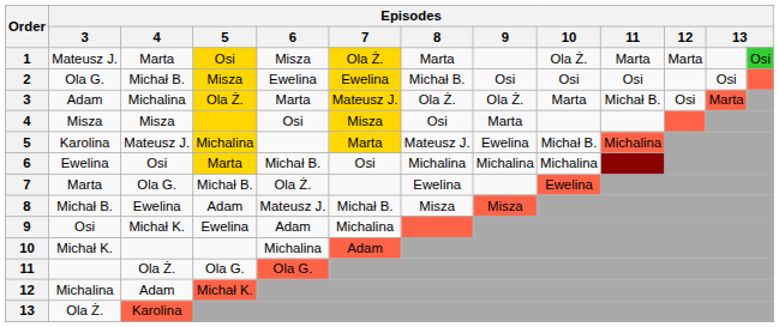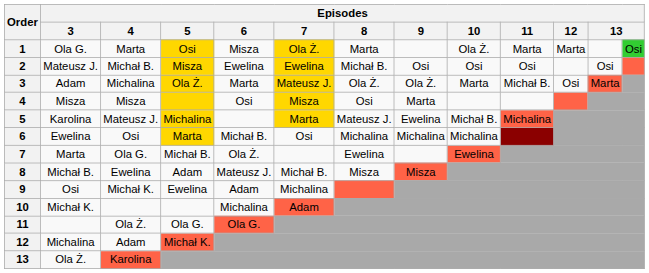 <table class="wikitable" style="text-align:center; font-size:92%">
 <tr>
 <th rowspan=2>Order</th>
 <th colspan=13>Episodes</th>
 </tr>
 <tr>
 <th>3</th>
 <th>4</th>
 <th>5</th>
 <th>6</th>
 <th>7</th>
 <th>8</th>
 <th>9</th>
 <th>10</th>
 <th>11</th>
 <th>12</th>
 <th colspan="2">13</th>
 </tr>
 <tr>
 <th>1</th>
-<td>Mateusz J.</td>
+<td>Ola G.</td>
 <td>Marta</td>
 <td style="background:gold">Osi</td>
 <td>Misza</td>
 <td bgcolor="gold">Ola Ż.</td>
 <td>Marta</td>
 <td></td>
 <td>Ola Ż.</td>
 <td>Marta</td>
 <td>Marta</td>
 <td></td>
 <td style="background:limegreen">Osi</td>
 </tr>
 <tr>
 <th>2</th>
-<td>Ola G.</td>
+<td>Mateusz J.</td>
 <td>Michał B.</td>
 <td style="background:gold">Misza</td>
 <td>Ewelina</td>
 <td bgcolor="gold">Ewelina</td>
 <td>Michał B.</td>
 <td>Osi</td>
 <td>Osi</td>
 <td>Osi</td>
 <td></td>
 <td>Osi</td>
 <td style="background:tomato"></td>
 </tr>
 <tr>
 <th>3</th>
 <td>Adam</td>
 <td>Michalina</td>
 <td style="background:gold">Ola Ż.</td>
 <td>Marta</td>
 <td bgcolor="gold">Mateusz J.</td>
 <td>Ola Ż.</td>
 <td>Ola Ż.</td>
 <td>Marta</td>
 <td>Michał B.</td>
 <td>Osi</td>
 <td style="background:tomato">Marta</td>
 <td style="background:darkgray" colspan="13"></td>
 </tr>
 <tr>
 <th>4</th>
 <td>Misza</td>
 <td>Misza</td>
 <td style="background:gold"></td>
 <td>Osi</td>
 <td bgcolor="gold">Misza</td>
 <td>Osi</td>
 <td>Marta</td>
 <td></td>
 <td></td>
 <td style="background:tomato"></td>
 <td style="background:darkgray" colspan="13"></td>
 </tr>
 <tr>
 <th>5</th>
 <td>Karolina</td>
 <td>Mateusz J.</td>
 <td style="background:gold">Michalina</td>
 <td></td>
 <td bgcolor="gold">Marta</td>
 <td>Mateusz J.</td>
 <td>Ewelina</td>
 <td>Michał B.</td>
 <td style="background:tomato">Michalina</td>
 <td style="background:darkgray" colspan="13"></td>
 </tr>
 <tr>
 <th>6</th>
 <td>Ewelina</td>
 <td>Osi</td>
 <td style="background:gold">Marta</td>
 <td>Michał B.</td>
 <td>Osi</td>
 <td>Michalina</td>
 <td>Michalina</td>
 <td>Michalina</td>
 <td style="background:darkred"></td>
 <td style="background:darkgray" colspan="13"></td>
 </tr>
 <tr>
 <th>7</th>
 <td>Marta</td>
 <td>Ola G.</td>
 <td>Michał B.</td>
 <td>Ola Ż.</td>
 <td></td>
 <td>Ewelina</td>
 <td></td>
 <td style="background:tomato">Ewelina</td>
 <td style="background:darkgray" colspan="13"></td>
 </tr>
 <tr>
 <th>8</th>
 <td>Michał B.</td>
 <td>Ewelina</td>
 <td>Adam</td>
 <td>Mateusz J.</td>
 <td>Michał B.</td>
 <td>Misza</td>
 <td style="background:tomato">Misza</td>
 <td style="background:darkgray" colspan="13"></td>
 </tr>
 <tr>
 <th>9</th>
 <td>Osi</td>
 <td>Michał K.</td>
 <td>Ewelina</td>
 <td>Adam</td>
 <td>Michalina</td>
 <td style="background:tomato"></td>
 <td style="background:darkgray" colspan="13"></td>
 </tr>
 <tr>
 <th>10</th>
 <td>Michał K.</td>
 <td></td>
 <td></td>
 <td>Michalina</td>
 <td style="background:tomato">Adam</td>
 <td style="background:darkgray" colspan="13"></td>
 </tr>
 <tr>
 <th>11</th>
 <td></td>
 <td>Ola Ż.</td>
 <td>Ola G.</td>
 <td style="background:tomato">Ola G.</td>
 <td style="background:darkgray" colspan="13"></td>
 </tr>
 <tr>
 <th>12</th>
 <td>Michalina</td>
 <td>Adam</td>
 <td style="background:tomato">Michał K.</td>
 <td style="background:darkgray" colspan="13"></td>
 </tr>
 <tr>
 <th>13</th>
 <td>Ola Ż.</td>
 <td style="background:tomato">Karolina</td>
 <td style="background:darkgray" colspan="13"></td>
 </tr>
 </table>
